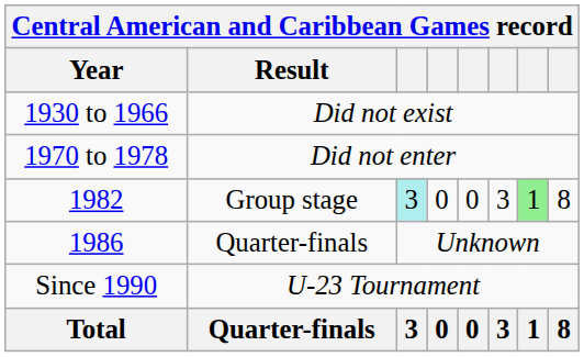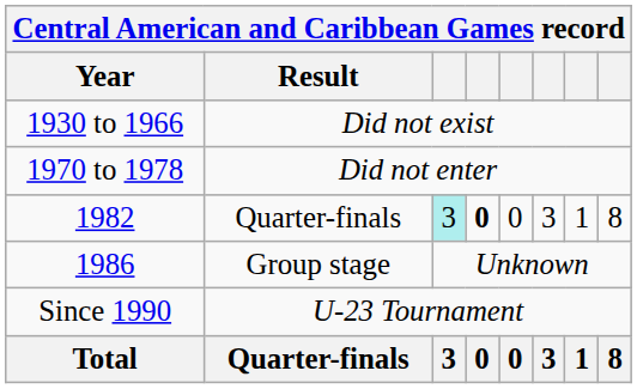 <table class="wikitable" style="text-align: center;">
 <tr>
 <th colspan=8><a href='#'>Central American and Caribbean Games</a> record</th>
 </tr>
 <tr>
 <th>Year</th>
 <th>Result</th>
 <th></th>
 <th></th>
 <th></th>
 <th></th>
 <th></th>
 <th></th>
 </tr>
 <tr>
 <td> <a href='#'>1930</a> to  <a href='#'>1966</a></td>
 <td colspan=7><em>Did not exist</em></td>
 </tr>
 <tr>
 <td> <a href='#'>1970</a> to  <a href='#'>1978</a></td>
 <td colspan=7><em>Did not enter</em></td>
 </tr>
 <tr>
 <td> <a href='#'>1982</a></td>
-<td>Group stage</td>
+<td>Quarter-finals</td>
 <td style="background: paleturquoise;">3</td>
-<td>0</td>
+<td><strong>0</strong></td>
 <td>0</td>
 <td>3</td>
-<td style="background: lightgreen;">1</td>
+<td>1</td>
 <td>8</td>
 </tr>
 <tr>
 <td> <a href='#'>1986</a></td>
-<td>Quarter-finals</td>
+<td>Group stage</td>
 <td colspan=6><em>Unknown</em></td>
 </tr>
 <tr>
 <td>Since  <a href='#'>1990</a></td>
 <td colspan=7><em>U-23 Tournament</em></td>
 </tr>
 <tr>
 <th>Total</th>
 <th>Quarter-finals</th>
 <th>3</th>
 <th>0</th>
 <th>0</th>
 <th>3</th>
 <th>1</th>
 <th>8</th>
 </tr>
 </table>
